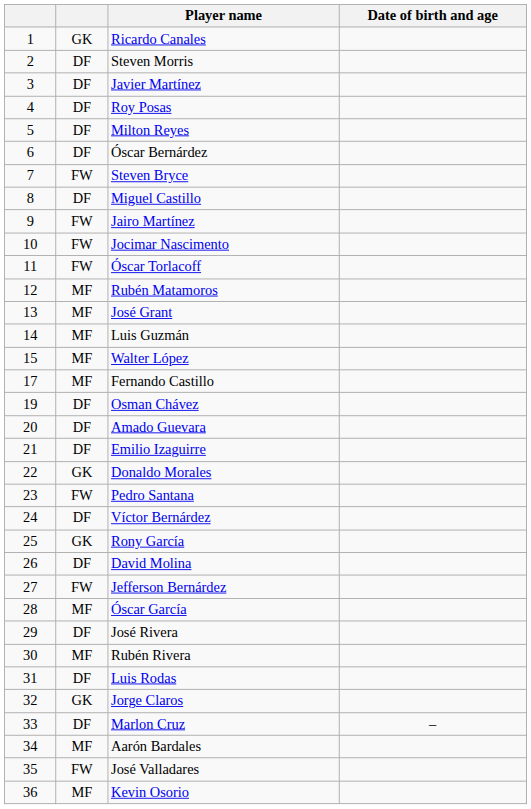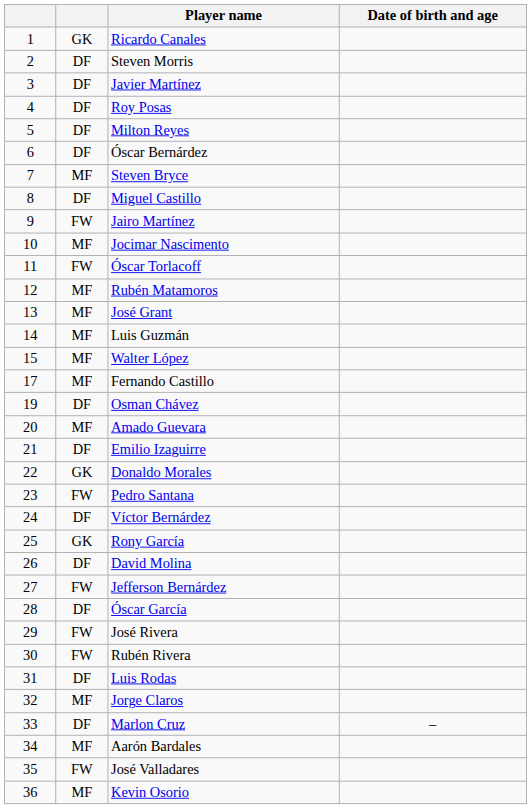 <table class="wikitable">
 <tr>
 <th width="50"></th>
 <th width="50"></th>
 <th width="250">Player name</th>
 <th width="200">Date of birth and age</th>
 </tr>
 <tr align="center">
 <td>1</td>
 <td>GK</td>
 <td align="left"> <a href='#'>Ricardo Canales</a></td>
 <td></td>
 </tr>
 <tr align="center">
 <td>2</td>
 <td>DF</td>
 <td align="left"> Steven Morris</td>
 <td></td>
 </tr>
 <tr align="center">
 <td>3</td>
 <td>DF</td>
 <td align="left"> <a href='#'>Javier Martínez</a></td>
 <td></td>
 </tr>
 <tr align="center">
 <td>4</td>
 <td>DF</td>
 <td align="left"> <a href='#'>Roy Posas</a></td>
 <td></td>
 </tr>
 <tr align="center">
 <td>5</td>
 <td>DF</td>
 <td align="left"> <a href='#'>Milton Reyes</a></td>
 <td></td>
 </tr>
 <tr align="center">
 <td>6</td>
 <td>DF</td>
 <td align="left"> Óscar Bernárdez</td>
 <td></td>
 </tr>
 <tr align="center">
 <td>7</td>
-<td>FW</td>
+<td>MF</td>
 <td align="left"> <a href='#'>Steven Bryce</a></td>
 <td></td>
 </tr>
 <tr align="center">
 <td>8</td>
 <td>DF</td>
 <td align="left"> <a href='#'>Miguel Castillo</a></td>
 <td></td>
 </tr>
 <tr align="center">
 <td>9</td>
 <td>FW</td>
 <td align="left"> <a href='#'>Jairo Martínez</a></td>
 <td></td>
 </tr>
 <tr align="center">
 <td>10</td>
-<td>FW</td>
+<td>MF</td>
 <td align="left"> <a href='#'>Jocimar Nascimento</a></td>
 <td></td>
 </tr>
 <tr align="center">
 <td>11</td>
 <td>FW</td>
 <td align="left"> <a href='#'>Óscar Torlacoff</a></td>
 <td></td>
 </tr>
 <tr align="center">
 <td>12</td>
 <td>MF</td>
 <td align="left"> <a href='#'>Rubén Matamoros</a></td>
 <td></td>
 </tr>
 <tr align="center">
 <td>13</td>
 <td>MF</td>
 <td align="left"> <a href='#'>José Grant</a></td>
 <td></td>
 </tr>
 <tr align="center">
 <td>14</td>
 <td>MF</td>
 <td align="left"> Luis Guzmán</td>
 <td></td>
 </tr>
 <tr align="center">
 <td>15</td>
 <td>MF</td>
 <td align="left"> <a href='#'>Walter López</a></td>
 <td></td>
 </tr>
 <tr align="center">
 <td>17</td>
 <td>MF</td>
 <td align="left"> Fernando Castillo</td>
 <td></td>
 </tr>
 <tr align="center">
 <td>19</td>
 <td>DF</td>
 <td align="left"> <a href='#'>Osman Chávez</a></td>
 <td></td>
 </tr>
 <tr align="center">
 <td>20</td>
-<td>DF</td>
+<td>MF</td>
 <td align="left"> <a href='#'>Amado Guevara</a></td>
 <td></td>
 </tr>
 <tr align="center">
 <td>21</td>
 <td>DF</td>
 <td align="left"> <a href='#'>Emilio Izaguirre</a></td>
 <td></td>
 </tr>
 <tr align="center">
 <td>22</td>
 <td>GK</td>
 <td align="left"> <a href='#'>Donaldo Morales</a></td>
 <td></td>
 </tr>
 <tr align="center">
 <td>23</td>
 <td>FW</td>
 <td align="left"> <a href='#'>Pedro Santana</a></td>
 <td></td>
 </tr>
 <tr align="center">
 <td>24</td>
 <td>DF</td>
 <td align="left"> <a href='#'>Víctor Bernárdez</a></td>
 <td></td>
 </tr>
 <tr align="center">
 <td>25</td>
 <td>GK</td>
 <td align="left"> <a href='#'>Rony García</a></td>
 <td></td>
 </tr>
 <tr align="center">
 <td>26</td>
 <td>DF</td>
 <td align="left"> <a href='#'>David Molina</a></td>
 <td></td>
 </tr>
 <tr align="center">
 <td>27</td>
 <td>FW</td>
 <td align="left"> <a href='#'>Jefferson Bernárdez</a></td>
 <td></td>
 </tr>
 <tr align="center">
 <td>28</td>
-<td>MF</td>
+<td>DF</td>
 <td align="left"> <a href='#'>Óscar García</a></td>
 <td></td>
 </tr>
 <tr align="center">
 <td>29</td>
-<td>DF</td>
+<td>FW</td>
 <td align="left"> José Rivera</td>
 <td></td>
 </tr>
 <tr align="center">
 <td>30</td>
-<td>MF</td>
+<td>FW</td>
 <td align="left"> Rubén Rivera</td>
 <td></td>
 </tr>
 <tr align="center">
 <td>31</td>
 <td>DF</td>
 <td align="left"> <a href='#'>Luis Rodas</a></td>
 <td></td>
 </tr>
 <tr align="center">
 <td>32</td>
-<td>GK</td>
+<td>MF</td>
 <td align="left"> <a href='#'>Jorge Claros</a></td>
 <td></td>
 </tr>
 <tr align="center">
 <td>33</td>
 <td>DF</td>
 <td align="left"> <a href='#'>Marlon Cruz</a></td>
 <td>–</td>
 </tr>
 <tr align="center">
 <td>34</td>
 <td>MF</td>
 <td align="left"> Aarón Bardales</td>
 <td></td>
 </tr>
 <tr align="center">
 <td>35</td>
 <td>FW</td>
 <td align="left"> José Valladares</td>
 <td></td>
 </tr>
 <tr align="center">
 <td>36</td>
 <td>MF</td>
 <td align="left"> <a href='#'>Kevin Osorio</a></td>
 <td></td>
 </tr>
 </table>
